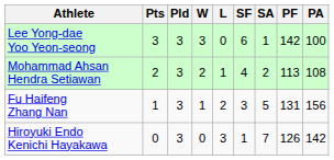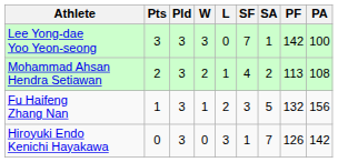 <table class=wikitable style="text-align:center">
 <tr>
 <th width=175>Athlete</th>
 <th width=20>Pts</th>
 <th width=20>Pld</th>
 <th width=20>W</th>
 <th width=20>L</th>
 <th width=20>SF</th>
 <th width=20>SA</th>
 <th width=20>PF</th>
 <th width=20>PA</th>
 </tr>
 <tr bgcolor=ccffcc>
 <td style="text-align:left"> <a href='#'>Lee Yong-dae</a><br> <a href='#'>Yoo Yeon-seong</a></td>
 <td>3</td>
 <td>3</td>
 <td>3</td>
 <td>0</td>
-<td>6</td>
+<td>7</td>
 <td>1</td>
 <td>142</td>
 <td>100</td>
 </tr>
 <tr bgcolor=ccffcc>
 <td style="text-align:left"> <a href='#'>Mohammad Ahsan</a><br> <a href='#'>Hendra Setiawan</a></td>
 <td>2</td>
 <td>3</td>
 <td>2</td>
 <td>1</td>
 <td>4</td>
 <td>2</td>
 <td>113</td>
 <td>108</td>
 </tr>
 <tr bgcolor=>
 <td style="text-align:left"> <a href='#'>Fu Haifeng</a><br> <a href='#'>Zhang Nan</a></td>
 <td>1</td>
 <td>3</td>
 <td>1</td>
 <td>2</td>
 <td>3</td>
 <td>5</td>
-<td>131</td>
+<td>132</td>
 <td>156</td>
 </tr>
 <tr bgcolor=>
 <td style="text-align:left"> <a href='#'>Hiroyuki Endo</a><br> <a href='#'>Kenichi Hayakawa</a></td>
 <td>0</td>
 <td>3</td>
 <td>0</td>
 <td>3</td>
 <td>1</td>
 <td>7</td>
 <td>126</td>
 <td>142</td>
 </tr>
 </table>
